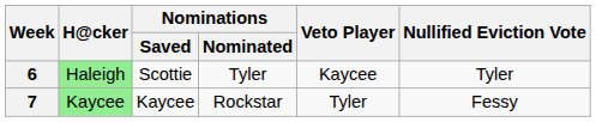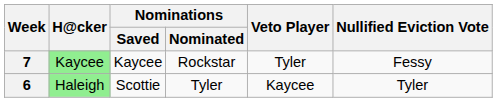 <table class="wikitable" style="text-align:center">
 <tr>
 <th scope="col" rowspan=2>Week</th>
 <th scope="col" rowspan=2>H@cker</th>
 <th scope="colgroup" colspan=2>Nominations</th>
 <th scope="col" rowspan=2>Veto Player</th>
 <th scope="col" rowspan=2>Nullified Eviction Vote</th>
 </tr>
 <tr>
 <th scope="col">Saved</th>
 <th scope="col">Nominated</th>
 </tr>
 <tr>
+<th scope="row">7</th>
+<td style="background:#90EE90;">Kaycee</td>
+<td>Kaycee</td>
+<td>Rockstar</td>
+<td>Tyler</td>
+<td>Fessy</td>
+</tr>
+<tr>
 <th scope="row">6</th>
 <td style="background:#90EE90;">Haleigh</td>
 <td>Scottie</td>
 <td>Tyler</td>
 <td>Kaycee</td>
 <td>Tyler</td>
 </tr>
-<tr>
-<th scope="row">7</th>
-<td style="background:#90EE90;">Kaycee</td>
-<td>Kaycee</td>
-<td>Rockstar</td>
-<td>Tyler</td>
-<td>Fessy</td>
-</tr>
 </table>
